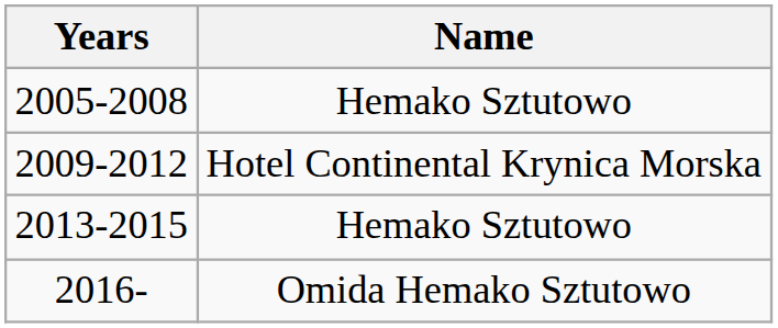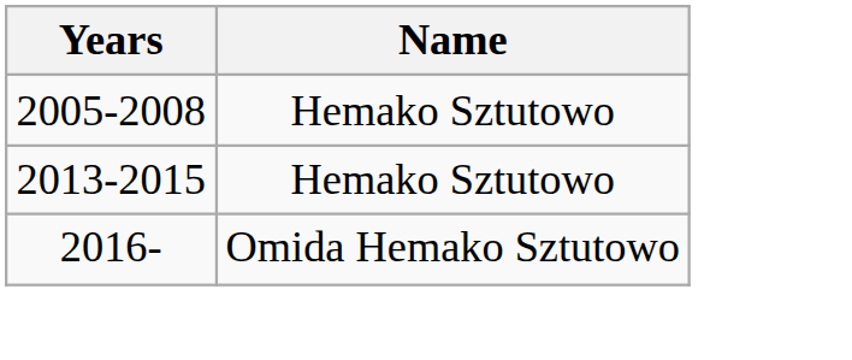 <table class="wikitable">
 <tr>
 <th>Years</th>
 <th>Name</th>
 </tr>
 <tr align="center">
 <td>2005-2008</td>
 <td>Hemako Sztutowo</td>
 </tr>
 <tr align="center">
-<td>2009-2012</td>
-<td>Hotel Continental Krynica Morska</td>
-</tr>
-<tr align="center">
 <td>2013-2015</td>
 <td>Hemako Sztutowo</td>
 </tr>
 <tr align="center">
 <td>2016-</td>
 <td>Omida Hemako Sztutowo</td>
 </tr>
 </table>
